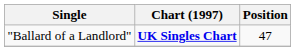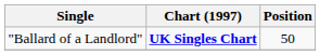 <table class="wikitable">
 <tr>
 <th align="left">Single</th>
 <th align="left">Chart (1997)</th>
 <th align="left">Position</th>
 </tr>
 <tr>
 <td>"Ballard of a Landlord"</td>
 <td><strong><a href='#'>UK Singles Chart</a></strong></td>
-<td align="center">47</td>
+<td align="center">50</td>
 </tr>
 <tr>
 </tr>
 </table>
